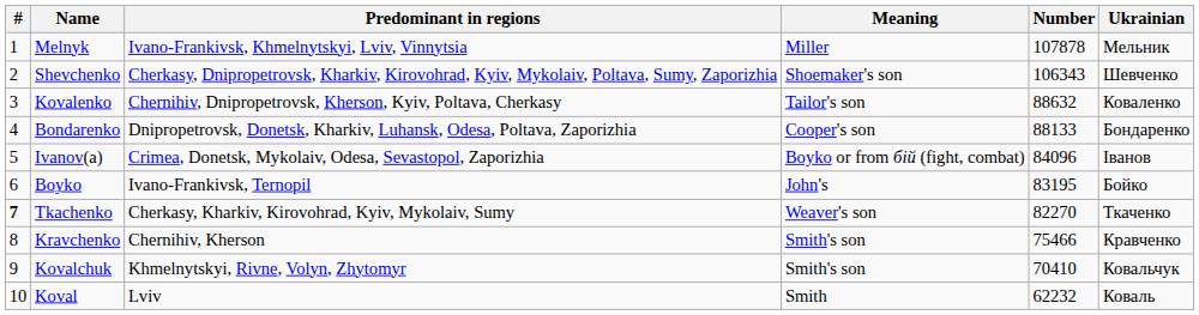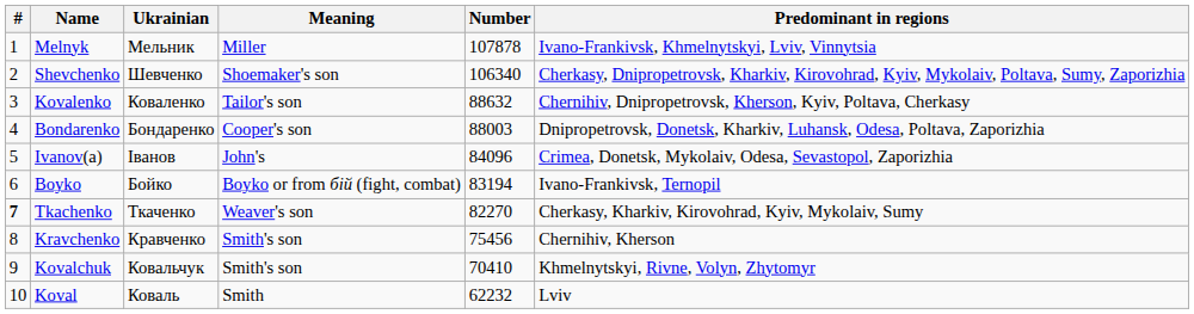 <table class=wikitable>
 <tr>
 <th>#</th>
 <th>Name</th>
-<th>Predominant in regions</th>
+<th>Ukrainian</th>
 <th>Meaning</th>
 <th>Number</th>
-<th>Ukrainian</th>
+<th>Predominant in regions</th>
 </tr>
 <tr>
 <td>1</td>
 <td><a href='#'>Melnyk</a></td>
-<td><a href='#'>Ivano-Frankivsk</a>, <a href='#'>Khmelnytskyi</a>, <a href='#'>Lviv</a>, <a href='#'>Vinnytsia</a></td>
+<td>Мельник</td>
 <td><a href='#'>Miller</a></td>
 <td>107878</td>
-<td>Мельник</td>
+<td><a href='#'>Ivano-Frankivsk</a>, <a href='#'>Khmelnytskyi</a>, <a href='#'>Lviv</a>, <a href='#'>Vinnytsia</a></td>
 </tr>
 <tr>
 <td>2</td>
 <td><a href='#'>Shevchenko</a></td>
+<td>Шевченко</td>
+<td><a href='#'>Shoemaker</a>'s son</td>
+<td>106340</td>
 <td><a href='#'>Cherkasy</a>, <a href='#'>Dnipropetrovsk</a>, <a href='#'>Kharkiv</a>, <a href='#'>Kirovohrad</a>, <a href='#'>Kyiv</a>, <a href='#'>Mykolaiv</a>, <a href='#'>Poltava</a>, <a href='#'>Sumy</a>, <a href='#'>Zaporizhia</a></td>
-<td><a href='#'>Shoemaker</a>'s son</td>
-<td>106343</td>
-<td>Шевченко</td>
 </tr>
 <tr>
 <td>3</td>
 <td><a href='#'>Kovalenko</a></td>
-<td><a href='#'>Chernihiv</a>, Dnipropetrovsk, <a href='#'>Kherson</a>, Kyiv, Poltava, Cherkasy</td>
+<td>Коваленко</td>
 <td><a href='#'>Tailor</a>'s son</td>
 <td>88632</td>
-<td>Коваленко</td>
+<td><a href='#'>Chernihiv</a>, Dnipropetrovsk, <a href='#'>Kherson</a>, Kyiv, Poltava, Cherkasy</td>
 </tr>
 <tr>
 <td>4</td>
 <td><a href='#'>Bondarenko</a></td>
+<td>Бондаренко</td>
+<td><a href='#'>Cooper</a>'s son</td>
+<td>88003</td>
 <td>Dnipropetrovsk, <a href='#'>Donetsk</a>, Kharkiv, <a href='#'>Luhansk</a>, <a href='#'>Odesa</a>, Poltava, Zaporizhia</td>
-<td><a href='#'>Cooper</a>'s son</td>
-<td>88133</td>
-<td>Бондаренко</td>
 </tr>
 <tr>
 <td>5</td>
 <td><a href='#'>Ivanov</a>(a)</td>
+<td>Іванов</td>
+<td><a href='#'>John</a>'s</td>
+<td>84096</td>
 <td><a href='#'>Crimea</a>, Donetsk, Mykolaiv, Odesa, <a href='#'>Sevastopol</a>, Zaporizhia</td>
-<td><a href='#'>Boyko</a> or from <em>бій</em> (fight, combat)</td>
-<td>84096</td>
-<td>Іванов</td>
 </tr>
 <tr ||>
 <td>6</td>
 <td><a href='#'>Boyko</a></td>
+<td>Бойко</td>
+<td><a href='#'>Boyko</a> or from <em>бій</em> (fight, combat)</td>
+<td>83194</td>
 <td>Ivano-Frankivsk, <a href='#'>Ternopil</a></td>
-<td><a href='#'>John</a>'s</td>
-<td>83195</td>
-<td>Бойко</td>
 </tr>
 <tr>
 <td><strong>7</strong></td>
 <td><a href='#'>Tkachenko</a></td>
-<td>Cherkasy, Kharkiv, Kirovohrad, Kyiv, Mykolaiv, Sumy</td>
+<td>Ткаченко</td>
 <td><a href='#'>Weaver</a>'s son</td>
 <td>82270</td>
-<td>Ткаченко</td>
+<td>Cherkasy, Kharkiv, Kirovohrad, Kyiv, Mykolaiv, Sumy</td>
 </tr>
 <tr>
 <td>8</td>
 <td><a href='#'>Kravchenko</a></td>
+<td>Кравченко</td>
+<td><a href='#'>Smith</a>'s son</td>
+<td>75456</td>
 <td>Chernihiv, Kherson</td>
-<td><a href='#'>Smith</a>'s son</td>
-<td>75466</td>
-<td>Кравченко</td>
 </tr>
 <tr>
 <td>9</td>
 <td><a href='#'>Kovalchuk</a></td>
-<td>Khmelnytskyi, <a href='#'>Rivne</a>, <a href='#'>Volyn</a>, <a href='#'>Zhytomyr</a></td>
+<td>Ковальчук</td>
 <td>Smith's son</td>
 <td>70410</td>
-<td>Ковальчук</td>
+<td>Khmelnytskyi, <a href='#'>Rivne</a>, <a href='#'>Volyn</a>, <a href='#'>Zhytomyr</a></td>
 </tr>
 <tr>
 <td>10</td>
 <td><a href='#'>Koval</a></td>
-<td>Lviv</td>
+<td>Коваль</td>
 <td>Smith</td>
 <td>62232</td>
-<td>Коваль</td>
+<td>Lviv</td>
 </tr>
 </table>
